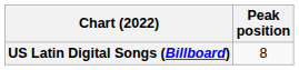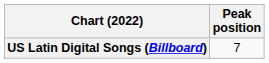 <table class="wikitable sortable plainrowheaders" style="text-align:center">
 <tr>
 <th scope="col">Chart (2022)</th>
 <th scope="col">Peak<br>position</th>
 </tr>
 <tr>
 <th scope="row">US Latin Digital Songs (<em><a href='#'>Billboard</a></em>)</th>
-<td>8</td>
+<td>7</td>
 </tr>
 </table>
